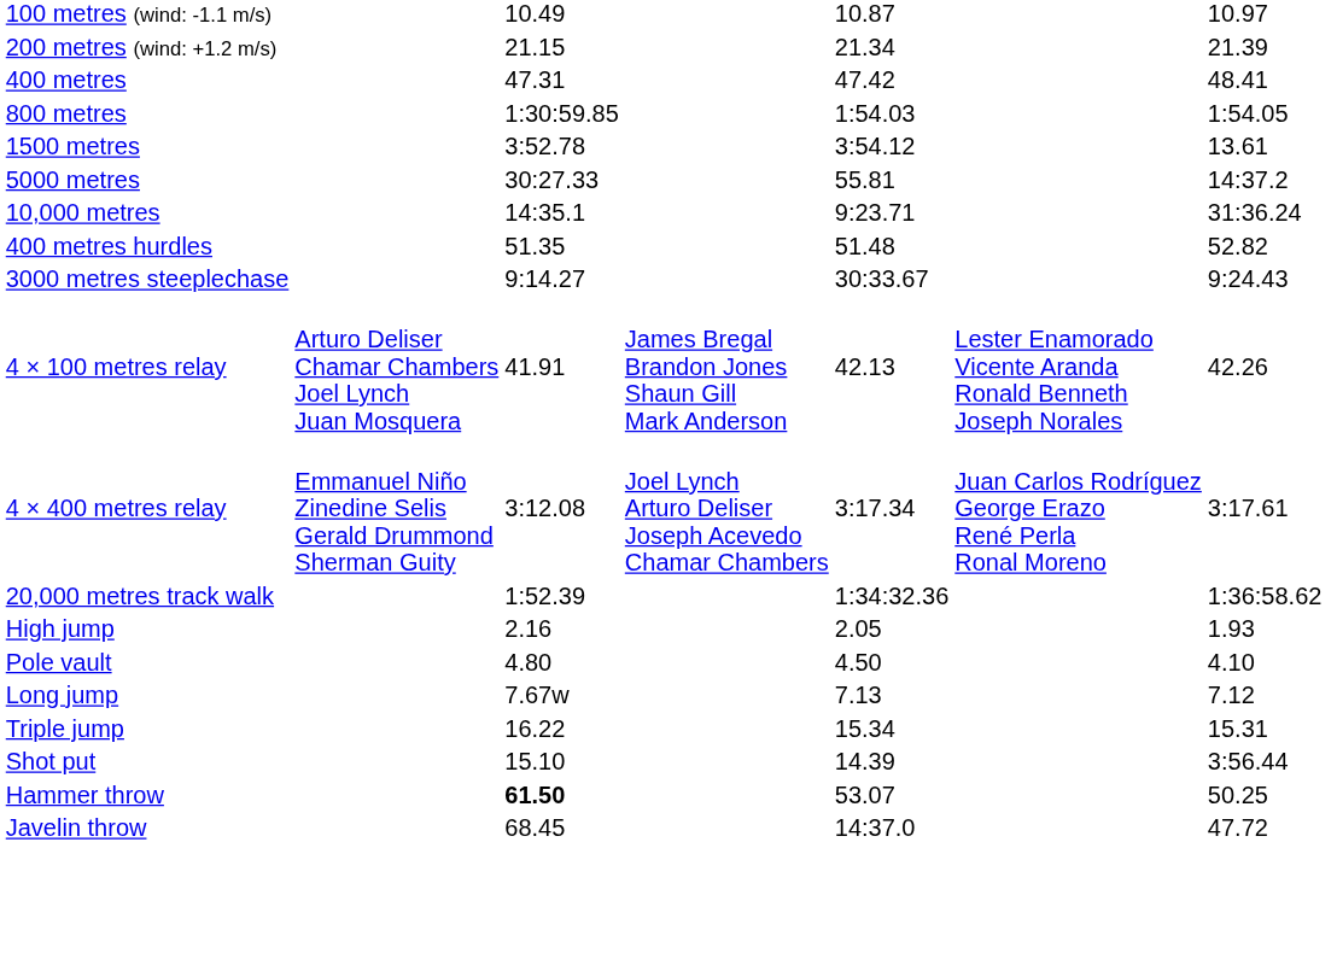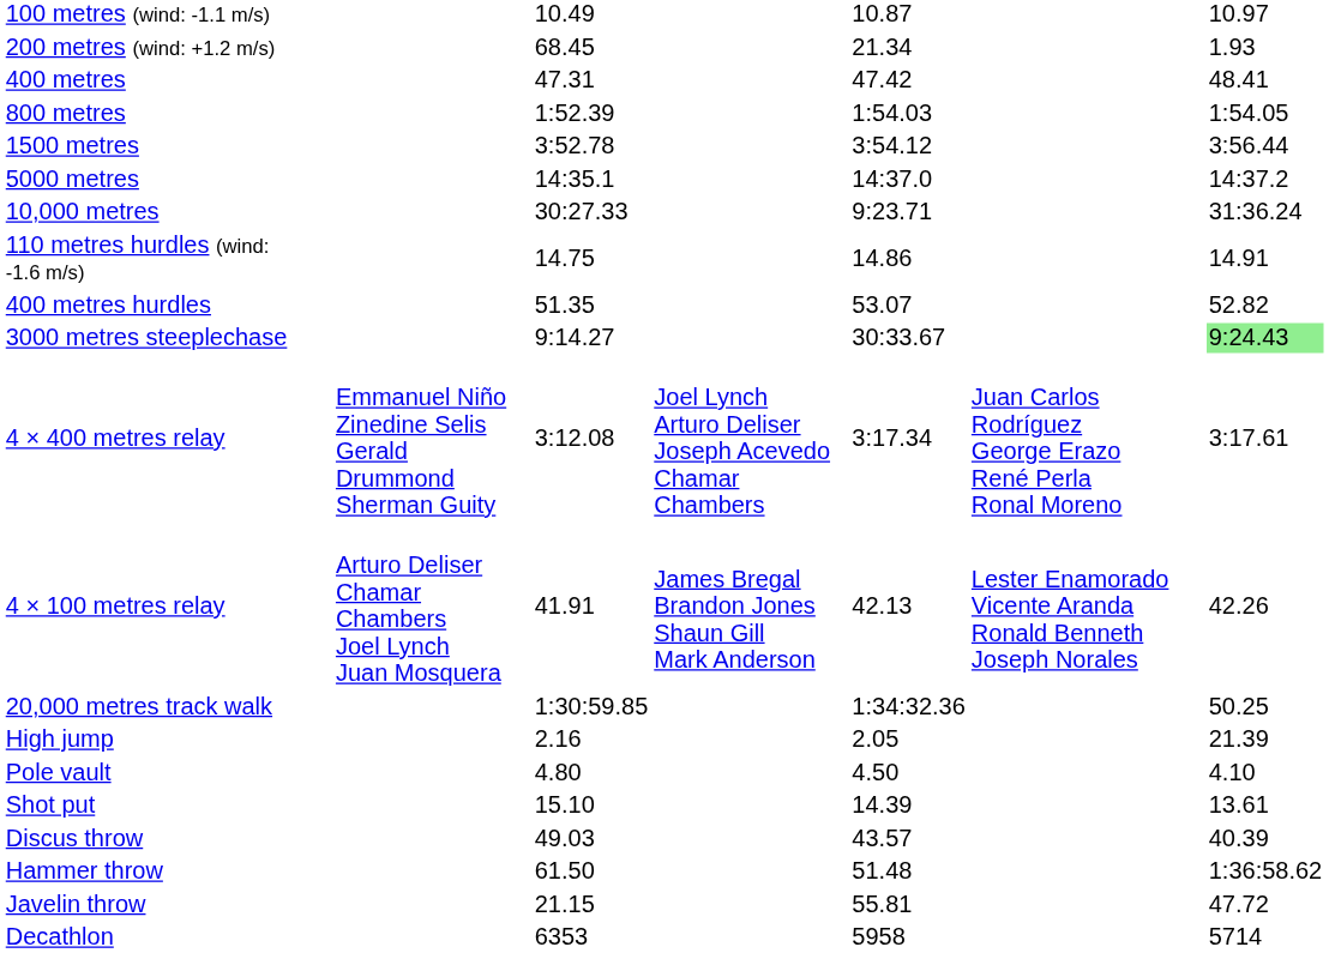 <table>
 <tr>
 <td><a href='#'>100 metres</a> <small>(wind: -1.1 m/s)</small></td>
 <td align=left></td>
 <td>10.49</td>
 <td align=left></td>
 <td>10.87</td>
 <td align=left></td>
 <td>10.97</td>
 </tr>
 <tr>
 <td><a href='#'>200 metres</a> <small>(wind: +1.2 m/s)</small></td>
 <td align=left></td>
-<td>21.15</td>
+<td>68.45</td>
 <td align=left></td>
 <td>21.34</td>
 <td align=left></td>
-<td>21.39</td>
+<td>1.93</td>
 </tr>
 <tr>
 <td><a href='#'>400 metres</a></td>
 <td align=left></td>
 <td>47.31</td>
 <td align=left></td>
 <td>47.42</td>
 <td align=left></td>
 <td>48.41</td>
 </tr>
 <tr>
 <td><a href='#'>800 metres</a></td>
 <td align=left></td>
-<td>1:30:59.85</td>
+<td>1:52.39</td>
 <td align=left></td>
 <td>1:54.03</td>
 <td align=left></td>
 <td>1:54.05</td>
 </tr>
 <tr>
 <td><a href='#'>1500 metres</a></td>
 <td align=left></td>
 <td>3:52.78 </td>
 <td align=left></td>
 <td>3:54.12</td>
 <td align=left></td>
-<td>13.61</td>
+<td>3:56.44</td>
 </tr>
 <tr>
 <td><a href='#'>5000 metres</a></td>
 <td align=left></td>
-<td>30:27.33</td>
+<td>14:35.1</td>
 <td align=left></td>
-<td>55.81</td>
+<td>14:37.0</td>
 <td align=left></td>
 <td>14:37.2</td>
 </tr>
 <tr>
 <td><a href='#'>10,000 metres</a></td>
 <td align=left></td>
-<td>14:35.1</td>
+<td>30:27.33</td>
 <td align=left></td>
 <td>9:23.71</td>
 <td align=left></td>
 <td>31:36.24</td>
 </tr>
 <tr>
+<td><a href='#'>110 metres hurdles</a> <small>(wind: -1.6 m/s)</small></td>
+<td align=left></td>
+<td>14.75</td>
+<td align=left></td>
+<td>14.86</td>
+<td align=left></td>
+<td>14.91</td>
+</tr>
+<tr>
 <td><a href='#'>400 metres hurdles</a></td>
 <td align=left></td>
 <td>51.35</td>
 <td align=left></td>
-<td>51.48</td>
+<td>53.07</td>
 <td align=left></td>
 <td>52.82</td>
 </tr>
 <tr>
 <td><a href='#'>3000 metres steeplechase</a></td>
 <td align=left></td>
 <td>9:14.27</td>
 <td align=left></td>
 <td>30:33.67</td>
 <td align=left></td>
-<td>9:24.43</td>
+<td style="background: lightgreen;">9:24.43</td>
+</tr>
+<tr>
+<td><a href='#'>4 × 400 metres relay</a></td>
+<td> <br> <a href='#'>Emmanuel Niño</a><br><a href='#'>Zinedine Selis</a><br><a href='#'>Gerald Drummond</a><br><a href='#'>Sherman Guity</a></td>
+<td>3:12.08 </td>
+<td><br><a href='#'>Joel Lynch</a><br><a href='#'>Arturo Deliser</a><br><a href='#'>Joseph Acevedo</a><br><a href='#'>Chamar Chambers</a></td>
+<td>3:17.34</td>
+<td><br><a href='#'>Juan Carlos Rodríguez</a><br><a href='#'>George Erazo</a><br><a href='#'>René Perla</a><br><a href='#'>Ronal Moreno</a></td>
+<td>3:17.61</td>
 </tr>
 <tr>
 <td><a href='#'>4 × 100 metres relay</a></td>
 <td><br><a href='#'>Arturo Deliser</a><br><a href='#'>Chamar Chambers</a><br><a href='#'>Joel Lynch</a><br><a href='#'>Juan Mosquera</a></td>
 <td>41.91</td>
 <td><br><a href='#'>James Bregal</a><br><a href='#'>Brandon Jones</a><br><a href='#'>Shaun Gill</a><br><a href='#'>Mark Anderson</a></td>
 <td>42.13</td>
 <td><br><a href='#'>Lester Enamorado</a><br><a href='#'>Vicente Aranda</a><br><a href='#'>Ronald Benneth</a><br><a href='#'>Joseph Norales</a></td>
 <td>42.26</td>
 </tr>
 <tr>
-<td><a href='#'>4 × 400 metres relay</a></td>
-<td> <br> <a href='#'>Emmanuel Niño</a><br><a href='#'>Zinedine Selis</a><br><a href='#'>Gerald Drummond</a><br><a href='#'>Sherman Guity</a></td>
-<td>3:12.08 </td>
-<td><br><a href='#'>Joel Lynch</a><br><a href='#'>Arturo Deliser</a><br><a href='#'>Joseph Acevedo</a><br><a href='#'>Chamar Chambers</a></td>
-<td>3:17.34</td>
-<td><br><a href='#'>Juan Carlos Rodríguez</a><br><a href='#'>George Erazo</a><br><a href='#'>René Perla</a><br><a href='#'>Ronal Moreno</a></td>
-<td>3:17.61</td>
-</tr>
-<tr>
 <td><a href='#'>20,000 metres track walk</a></td>
 <td align=left></td>
-<td>1:52.39</td>
+<td>1:30:59.85</td>
 <td align=left></td>
 <td>1:34:32.36</td>
 <td align=left></td>
-<td>1:36:58.62</td>
+<td>50.25</td>
 </tr>
 <tr>
 <td><a href='#'>High jump</a></td>
 <td align=left></td>
 <td>2.16 </td>
 <td align=left></td>
 <td>2.05</td>
 <td align=left></td>
-<td>1.93</td>
+<td>21.39</td>
 </tr>
 <tr>
 <td><a href='#'>Pole vault</a></td>
 <td align=left></td>
 <td>4.80 </td>
 <td align=left></td>
 <td>4.50</td>
 <td align=left></td>
 <td>4.10</td>
 </tr>
 <tr>
-<td><a href='#'>Long jump</a></td>
-<td align=left></td>
-<td>7.67w</td>
-<td align=left></td>
-<td>7.13</td>
-<td align=left></td>
-<td>7.12</td>
-</tr>
-<tr>
-<td><a href='#'>Triple jump</a></td>
-<td align=left></td>
-<td>16.22 </td>
-<td align=left></td>
-<td>15.34</td>
-<td align=left></td>
-<td>15.31</td>
-</tr>
-<tr>
 <td><a href='#'>Shot put</a></td>
 <td align=left></td>
 <td>15.10</td>
 <td align=left></td>
 <td>14.39</td>
 <td align=left></td>
-<td>3:56.44</td>
+<td>13.61</td>
+</tr>
+<tr>
+<td><a href='#'>Discus throw</a></td>
+<td align=left></td>
+<td>49.03</td>
+<td align=left></td>
+<td>43.57</td>
+<td align=left></td>
+<td>40.39</td>
 </tr>
 <tr>
 <td><a href='#'>Hammer throw</a></td>
 <td align=left></td>
-<td><strong>61.50</strong></td>
+<td>61.50</td>
 <td align=left></td>
-<td>53.07</td>
+<td>51.48</td>
 <td align=left></td>
-<td>50.25</td>
+<td>1:36:58.62</td>
 </tr>
 <tr>
 <td><a href='#'>Javelin throw</a></td>
 <td align=left></td>
-<td>68.45</td>
+<td>21.15</td>
 <td align=left></td>
-<td>14:37.0</td>
+<td>55.81</td>
 <td align=left></td>
 <td>47.72</td>
 </tr>
+<tr>
+<td><a href='#'>Decathlon</a></td>
+<td align=left></td>
+<td>6353</td>
+<td align=left></td>
+<td>5958</td>
+<td align=left></td>
+<td>5714</td>
+</tr>
 </table>
